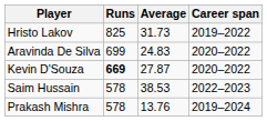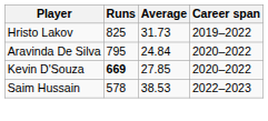 <table class="wikitable">
 <tr>
 <th>Player</th>
 <th>Runs</th>
 <th>Average</th>
 <th>Career span</th>
 </tr>
 <tr>
 <td>Hristo Lakov</td>
 <td>825</td>
 <td>31.73</td>
 <td>2019–2022</td>
 </tr>
 <tr>
 <td>Aravinda De Silva</td>
-<td>699</td>
-<td>24.83</td>
+<td>795</td>
+<td>24.84</td>
 <td>2020–2022</td>
 </tr>
 <tr>
 <td>Kevin D'Souza</td>
 <td><strong>669</strong></td>
-<td>27.87</td>
+<td>27.85</td>
 <td>2020–2022</td>
 </tr>
 <tr>
 <td>Saim Hussain</td>
 <td>578</td>
 <td>38.53</td>
 <td>2022–2023</td>
 </tr>
-<tr>
-<td>Prakash Mishra</td>
-<td>578</td>
-<td>13.76</td>
-<td>2019–2024</td>
-</tr>
 </table>
